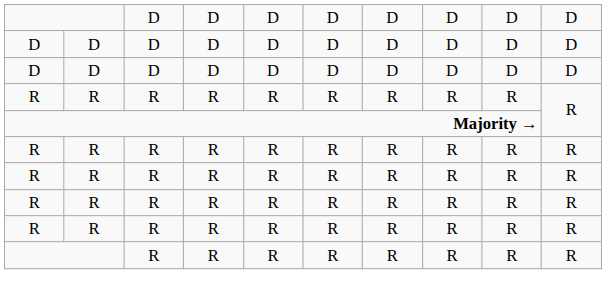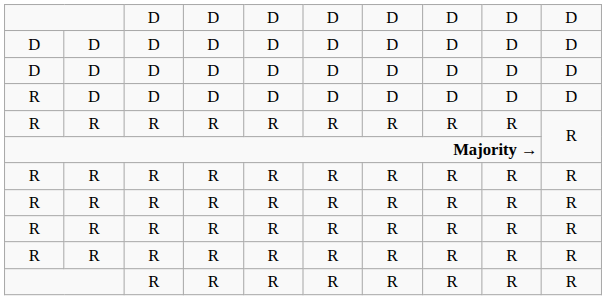 <table class="wikitable" style="text-align:center">
 <tr>
 <td colspan="2"> </td>
 <td>D</td>
 <td>D</td>
 <td>D</td>
 <td>D</td>
 <td>D</td>
 <td>D</td>
 <td>D</td>
 <td>D</td>
 </tr>
 <tr>
 <td width="50px" >D</td>
 <td width="50px" >D</td>
 <td width="50px" >D</td>
 <td width="50px" >D</td>
 <td width="50px" >D</td>
 <td width="50px" >D</td>
 <td width="50px" >D</td>
 <td width="50px" >D</td>
 <td width="50px" >D</td>
 <td width="50px" >D</td>
 </tr>
 <tr>
 <td>D</td>
 <td>D</td>
 <td>D</td>
 <td>D</td>
 <td>D</td>
 <td>D</td>
 <td>D</td>
 <td>D</td>
 <td>D</td>
 <td>D</td>
+</tr>
+<tr>
+<td>R<br></td>
+<td>D<br></td>
+<td>D<br></td>
+<td>D<br></td>
+<td>D<br></td>
+<td>D<br></td>
+<td>D<br></td>
+<td>D<br></td>
+<td>D<br></td>
+<td>D<br></td>
 </tr>
 <tr>
 <td>R<br></td>
 <td>R<br></td>
 <td>R<br></td>
 <td>R<br></td>
 <td>R<br></td>
 <td>R<br></td>
 <td>R<br></td>
 <td>R<br></td>
 <td>R<br></td>
 <td rowspan="2" >R<br></td>
 </tr>
 <tr>
 <td colspan="9" align="right"><strong>Majority →</strong></td>
 </tr>
 <tr>
 <td>R<br></td>
 <td>R<br></td>
 <td>R<br></td>
 <td>R<br></td>
 <td>R<br></td>
 <td>R<br></td>
 <td>R<br></td>
 <td>R<br></td>
 <td>R<br></td>
 <td>R<br></td>
 </tr>
 <tr>
 <td>R<br></td>
 <td>R<br></td>
 <td>R<br></td>
 <td>R<br></td>
 <td>R</td>
 <td>R</td>
 <td>R</td>
 <td>R</td>
 <td>R</td>
 <td>R</td>
 </tr>
 <tr>
 <td>R</td>
 <td>R</td>
 <td>R</td>
 <td>R</td>
 <td>R</td>
 <td>R</td>
 <td>R</td>
 <td>R</td>
 <td>R</td>
 <td>R</td>
 </tr>
 <tr>
 <td>R</td>
 <td>R</td>
 <td>R</td>
 <td>R</td>
 <td>R</td>
 <td>R</td>
 <td>R</td>
 <td>R</td>
 <td>R</td>
 <td>R</td>
 </tr>
 <tr>
 <td colspan="2"></td>
 <td>R</td>
 <td>R</td>
 <td>R</td>
 <td>R</td>
 <td>R</td>
 <td>R</td>
 <td>R</td>
 <td>R</td>
 </tr>
 </table>
